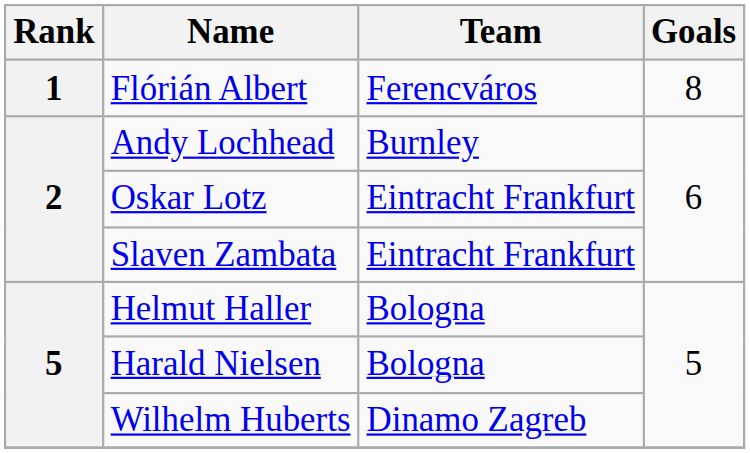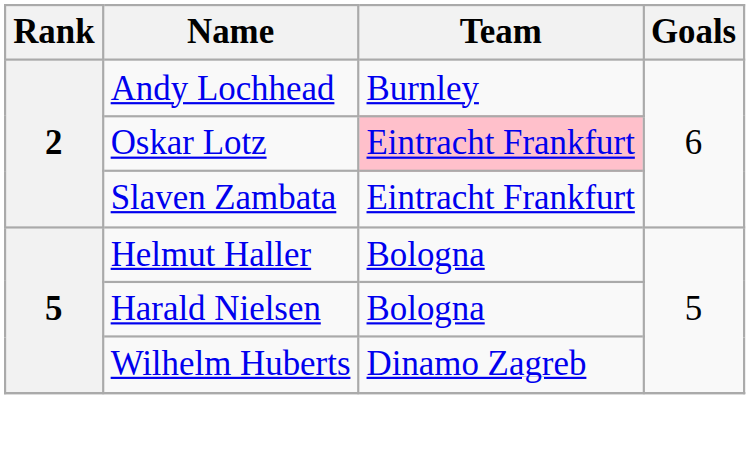 <table class="wikitable" style="text-align: center;">
 <tr>
 <th>Rank</th>
 <th>Name</th>
 <th>Team</th>
 <th>Goals</th>
-</tr>
-<tr>
-<th rowspan="1">1</th>
-<td align="left"> <a href='#'>Flórián Albert</a></td>
-<td align="left"> <a href='#'>Ferencváros</a></td>
-<td rowspan="1">8</td>
 </tr>
 <tr>
 <th rowspan="3">2</th>
 <td align="left"> <a href='#'>Andy Lochhead</a></td>
 <td align="left"> <a href='#'>Burnley</a></td>
 <td rowspan="3">6</td>
 </tr>
 <tr>
 <td align="left"> <a href='#'>Oskar Lotz</a></td>
-<td align="left"> <a href='#'>Eintracht Frankfurt</a></td>
+<td align="left" style="background: pink;"> <a href='#'>Eintracht Frankfurt</a></td>
 </tr>
 <tr>
 <td align="left"> <a href='#'>Slaven Zambata</a></td>
 <td align="left"> <a href='#'>Eintracht Frankfurt</a></td>
 </tr>
 <tr>
 <th rowspan="3">5</th>
 <td align="left"> <a href='#'>Helmut Haller</a></td>
 <td align="left"> <a href='#'>Bologna</a></td>
 <td rowspan="3">5</td>
 </tr>
 <tr>
 <td align="left"> <a href='#'>Harald Nielsen</a></td>
 <td align="left"> <a href='#'>Bologna</a></td>
 </tr>
 <tr>
 <td align="left"> <a href='#'>Wilhelm Huberts</a></td>
 <td align="left"> <a href='#'>Dinamo Zagreb</a></td>
 </tr>
 <tr>
 </tr>
 </table>
